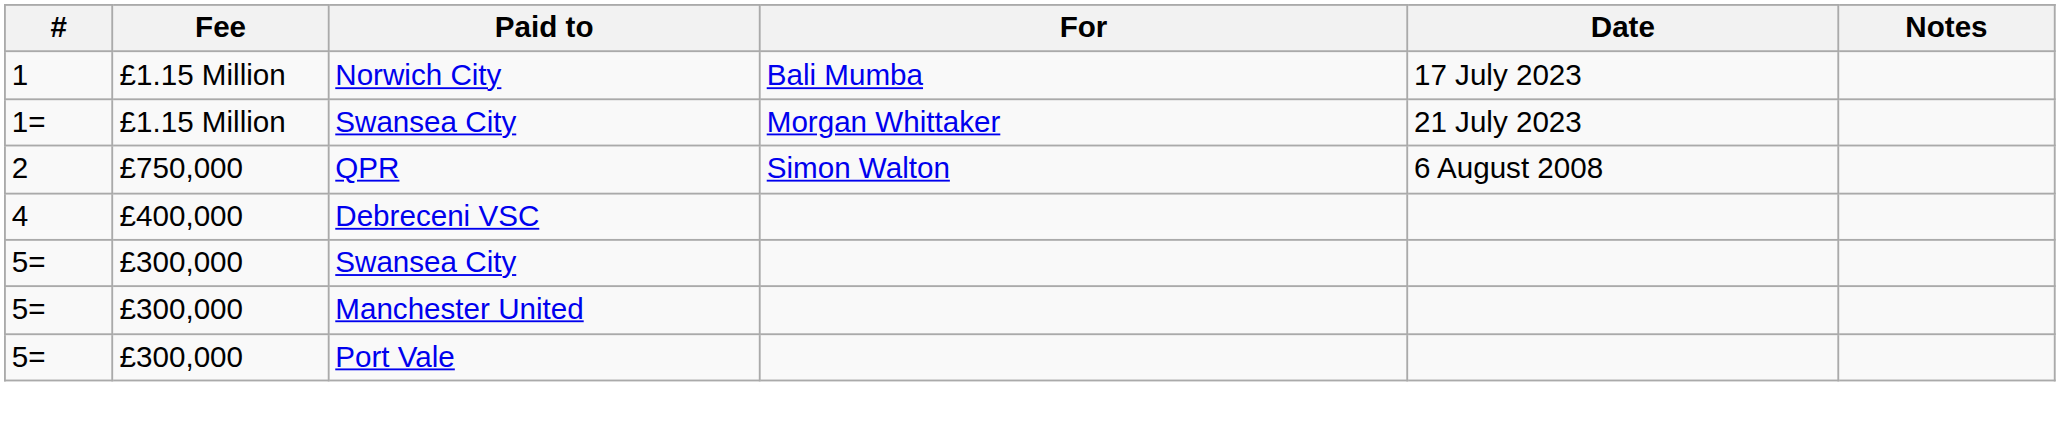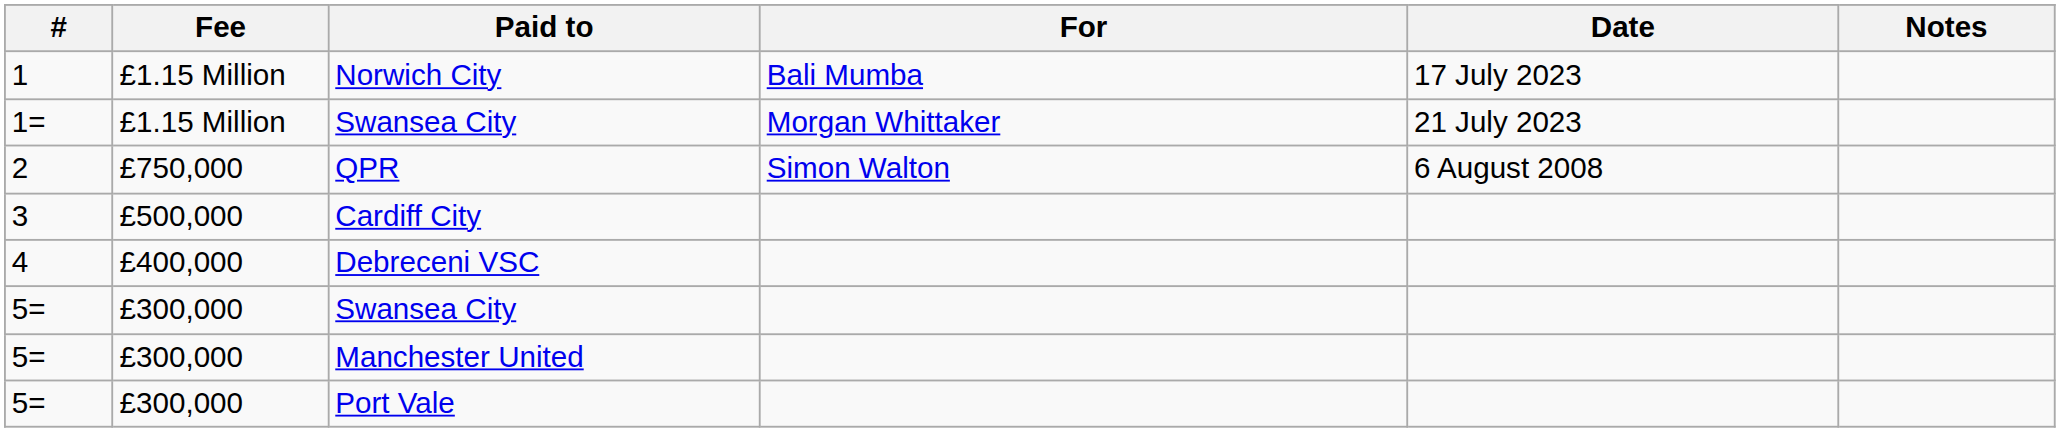 <table class="wikitable sortable" style="width:70%;">
 <tr>
 <th width=5%>#</th>
 <th width=10%>Fee</th>
 <th width=20%>Paid to</th>
 <th width=30%>For</th>
 <th width=20%>Date</th>
 <th style="width:10%;" class="unsortable">Notes</th>
 </tr>
 <tr>
 <td>1</td>
 <td>£1.15 Million</td>
 <td><a href='#'>Norwich City</a></td>
 <td> <a href='#'>Bali Mumba</a></td>
 <td>17 July 2023</td>
 <td></td>
 </tr>
 <tr>
 <td>1=</td>
 <td>£1.15 Million</td>
 <td><a href='#'>Swansea City</a></td>
 <td> <a href='#'>Morgan Whittaker</a></td>
 <td>21 July 2023</td>
 <td></td>
 </tr>
 <tr>
 <td>2</td>
 <td>£750,000</td>
 <td><a href='#'>QPR</a></td>
 <td> <a href='#'>Simon Walton</a></td>
 <td>6 August 2008</td>
 <td></td>
 </tr>
 <tr>
+<td>3</td>
+<td>£500,000</td>
+<td><a href='#'>Cardiff City</a></td>
+<td> </td>
+<td></td>
+<td align="center"></td>
+</tr>
+<tr>
 <td>4</td>
 <td>£400,000</td>
 <td><a href='#'>Debreceni VSC</a></td>
 <td> </td>
 <td></td>
 <td align="center"></td>
 </tr>
 <tr>
 <td>5=</td>
 <td>£300,000</td>
 <td><a href='#'>Swansea City</a></td>
 <td> </td>
 <td></td>
 <td align=center></td>
 </tr>
 <tr>
 <td>5=</td>
 <td>£300,000</td>
 <td><a href='#'>Manchester United</a></td>
 <td> </td>
 <td></td>
 <td align=center></td>
 </tr>
 <tr>
 <td>5=</td>
 <td>£300,000</td>
 <td><a href='#'>Port Vale</a></td>
 <td> </td>
 <td></td>
 <td align=center></td>
 </tr>
 </table>
